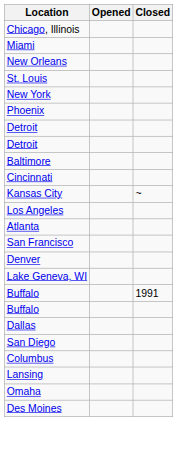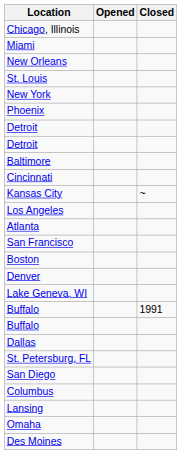 <table class="wikitable sortable">
 <tr>
 <th>Location</th>
 <th>Opened</th>
 <th>Closed</th>
 </tr>
 <tr>
 <td><a href='#'>Chicago</a>, Illinois</td>
 <td></td>
 <td></td>
 </tr>
 <tr>
 <td><a href='#'>Miami</a></td>
 <td></td>
 <td></td>
 </tr>
 <tr>
 <td><a href='#'>New Orleans</a></td>
 <td></td>
 <td></td>
 </tr>
 <tr>
 <td><a href='#'>St. Louis</a></td>
 <td></td>
 <td></td>
 </tr>
 <tr>
 <td><a href='#'>New York</a></td>
 <td></td>
 <td></td>
 </tr>
 <tr>
 <td><a href='#'>Phoenix</a></td>
 <td></td>
 <td></td>
 </tr>
 <tr>
 <td><a href='#'>Detroit</a></td>
 <td></td>
 <td></td>
 </tr>
 <tr>
 <td><a href='#'>Detroit</a></td>
 <td></td>
 <td></td>
 </tr>
 <tr>
 <td><a href='#'>Baltimore</a></td>
 <td></td>
 <td></td>
 </tr>
 <tr>
 <td><a href='#'>Cincinnati</a></td>
 <td></td>
 <td></td>
 </tr>
 <tr>
 <td><a href='#'>Kansas City</a></td>
 <td></td>
 <td>~</td>
 </tr>
 <tr>
 <td><a href='#'>Los Angeles</a></td>
 <td></td>
 <td></td>
 </tr>
 <tr>
 <td><a href='#'>Atlanta</a></td>
 <td></td>
 <td></td>
 </tr>
 <tr>
 <td><a href='#'>San Francisco</a></td>
 <td></td>
 <td></td>
 </tr>
 <tr>
+<td><a href='#'>Boston</a></td>
+<td></td>
+<td></td>
+</tr>
+<tr>
 <td><a href='#'>Denver</a></td>
 <td></td>
 <td></td>
 </tr>
 <tr>
 <td><a href='#'>Lake Geneva, WI</a></td>
 <td></td>
 <td></td>
 </tr>
 <tr>
 <td><a href='#'>Buffalo</a></td>
 <td></td>
 <td>1991</td>
 </tr>
 <tr>
 <td><a href='#'>Buffalo</a></td>
 <td></td>
 <td></td>
 </tr>
 <tr>
 <td><a href='#'>Dallas</a></td>
+<td></td>
+<td></td>
+</tr>
+<tr>
+<td><a href='#'>St. Petersburg, FL</a></td>
 <td></td>
 <td></td>
 </tr>
 <tr>
 <td><a href='#'>San Diego</a></td>
 <td></td>
 <td></td>
 </tr>
 <tr>
 <td><a href='#'>Columbus</a></td>
 <td></td>
 <td></td>
 </tr>
 <tr>
 <td><a href='#'>Lansing</a></td>
 <td></td>
 <td></td>
 </tr>
 <tr>
 <td><a href='#'>Omaha</a></td>
 <td></td>
 <td></td>
 </tr>
 <tr>
 <td><a href='#'>Des Moines</a></td>
 <td></td>
 <td></td>
 </tr>
 </table>
